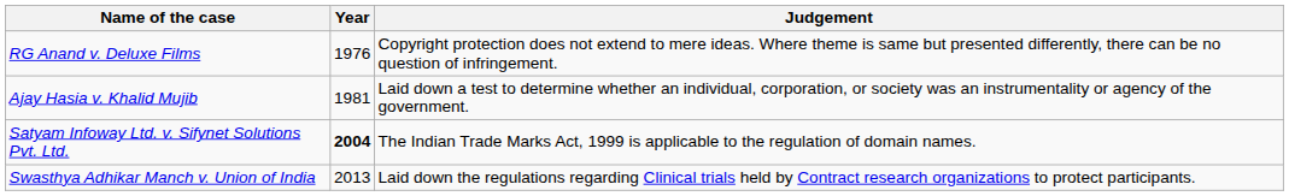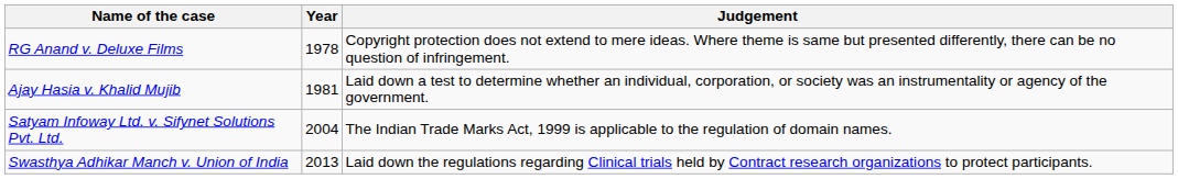 <table class="wikitable">
 <tr>
 <th>Name of the case</th>
 <th>Year</th>
 <th>Judgement</th>
 </tr>
 <tr>
 <td><em><a href='#'>RG Anand v. Deluxe Films</a></em></td>
-<td>1976</td>
+<td>1978</td>
 <td>Copyright protection does not extend to mere ideas. Where theme is same but presented differently, there can be no question of infringement.</td>
 </tr>
 <tr>
 <td><em><a href='#'>Ajay Hasia v. Khalid Mujib</a></em></td>
 <td>1981</td>
 <td>Laid down a test to determine whether an individual, corporation, or society was an instrumentality or agency of the government.</td>
 </tr>
 <tr>
 <td><em><a href='#'>Satyam Infoway Ltd. v. Sifynet Solutions Pvt. Ltd.</a></em></td>
-<td><strong>2004</strong></td>
+<td>2004</td>
 <td>The Indian Trade Marks Act, 1999 is applicable to the regulation of domain names.</td>
 </tr>
 <tr>
 <td><em><a href='#'>Swasthya Adhikar Manch v. Union of India</a></em></td>
 <td>2013</td>
 <td>Laid down the regulations regarding <a href='#'>Clinical trials</a> held by <a href='#'>Contract research organizations</a> to protect participants.</td>
 </tr>
 </table>
